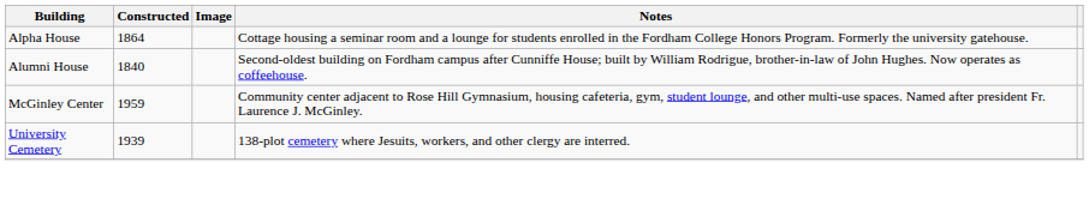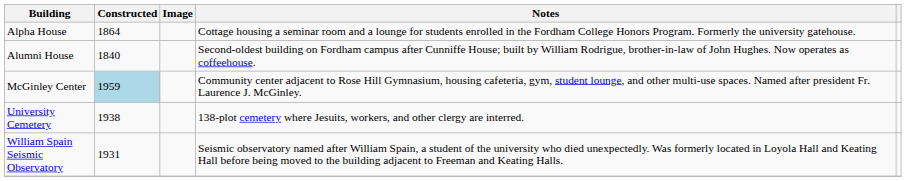 <table class="wikitable sortable" style="width:100%">
 <tr>
 <th width="120px">Building</th>
 <th width="70px" style="text-align:center">Constructed</th>
 <th width="*" class="unsortable"  style="text-align:center">Image</th>
 <th width="*" class="unsortable" style="text-align:center">Notes</th>
 <th wdith="*" class="unsortable"></th>
 </tr>
 <tr valign="top">
 <td>Alpha House</td>
 <td> 1864</td>
 <td></td>
 <td>Cottage housing a seminar room and a lounge for students enrolled in the Fordham College Honors Program. Formerly the university gatehouse.</td>
 <td></td>
 </tr>
 <tr>
 <td>Alumni House</td>
 <td>1840</td>
 <td></td>
 <td>Second-oldest building on Fordham campus after Cunniffe House; built by William Rodrigue, brother-in-law of John Hughes. Now operates as <a href='#'>coffeehouse</a>.</td>
 <td></td>
 </tr>
 <tr>
 <td>McGinley Center</td>
-<td>1959</td>
+<td style="background: lightblue;">1959</td>
 <td></td>
 <td>Community center adjacent to Rose Hill Gymnasium, housing cafeteria, gym, <a href='#'>student lounge</a>, and other multi-use spaces. Named after president Fr. Laurence J. McGinley.</td>
 <td></td>
 </tr>
 <tr>
 <td><a href='#'>University Cemetery</a></td>
-<td>1939</td>
+<td>1938</td>
 <td></td>
 <td>138-plot <a href='#'>cemetery</a> where Jesuits, workers, and other clergy are interred.</td>
 <td></td>
 </tr>
 <tr>
+<td><a href='#'>William Spain Seismic Observatory</a></td>
+<td>1931</td>
+<td></td>
+<td>Seismic observatory named after William Spain, a student of the university who died unexpectedly. Was formerly located in Loyola Hall and Keating Hall before being moved to the building adjacent to Freeman and Keating Halls.</td>
+<td></td>
+</tr>
+<tr>
 </tr>
 </table>
